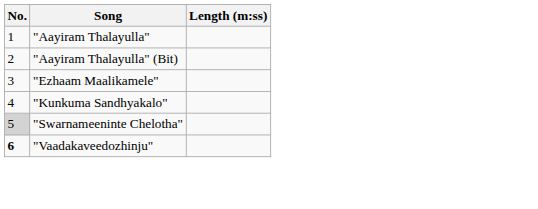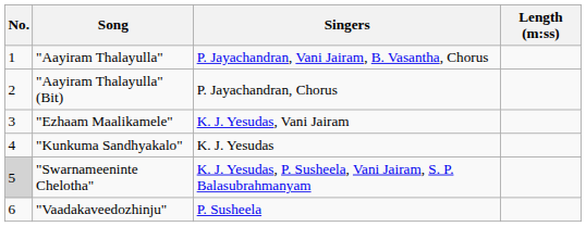 <table class="wikitable" style="font-size:95%;">
 <tr>
 <th>No.</th>
 <th>Song</th>
+<th>Singers</th>
 <th>Length (m:ss)</th>
 </tr>
 <tr>
 <td>1</td>
 <td>"Aayiram Thalayulla"</td>
+<td><a href='#'>P. Jayachandran</a>, <a href='#'>Vani Jairam</a>, <a href='#'>B. Vasantha</a>, Chorus</td>
 <td></td>
 </tr>
 <tr>
 <td>2</td>
 <td>"Aayiram Thalayulla" (Bit)</td>
+<td>P. Jayachandran, Chorus</td>
 <td></td>
 </tr>
 <tr>
 <td>3</td>
 <td>"Ezhaam Maalikamele"</td>
+<td><a href='#'>K. J. Yesudas</a>, Vani Jairam</td>
 <td></td>
 </tr>
 <tr>
 <td>4</td>
 <td>"Kunkuma Sandhyakalo"</td>
+<td>K. J. Yesudas</td>
 <td></td>
 </tr>
 <tr>
 <td style="background: lightgrey;">5</td>
 <td>"Swarnameeninte Chelotha"</td>
+<td><a href='#'>K. J. Yesudas</a>, <a href='#'>P. Susheela</a>, <a href='#'>Vani Jairam</a>, <a href='#'>S. P. Balasubrahmanyam</a></td>
 <td></td>
 </tr>
 <tr>
-<td><strong>6</strong></td>
+<td>6</td>
 <td>"Vaadakaveedozhinju"</td>
+<td><a href='#'>P. Susheela</a></td>
 <td></td>
 </tr>
 </table>
